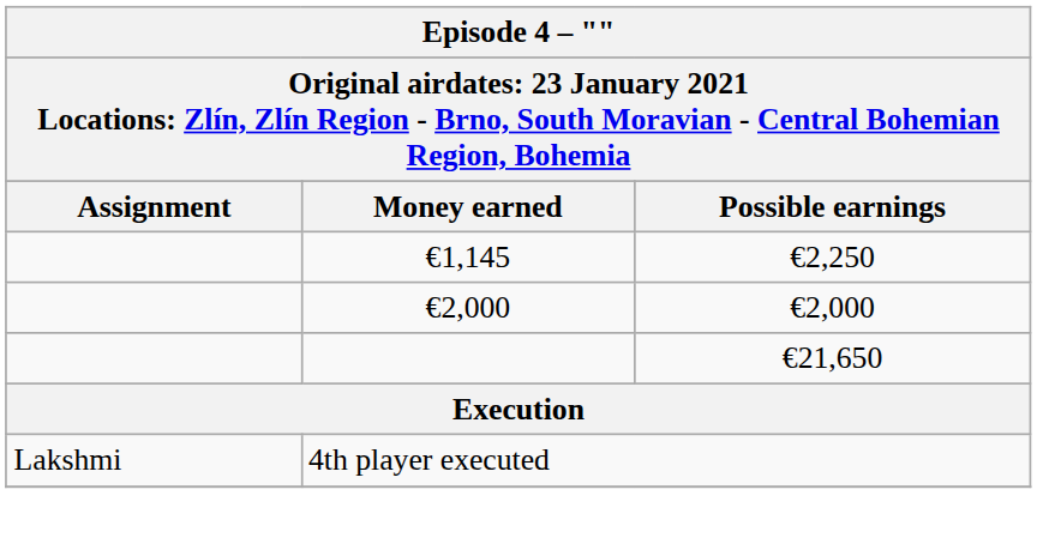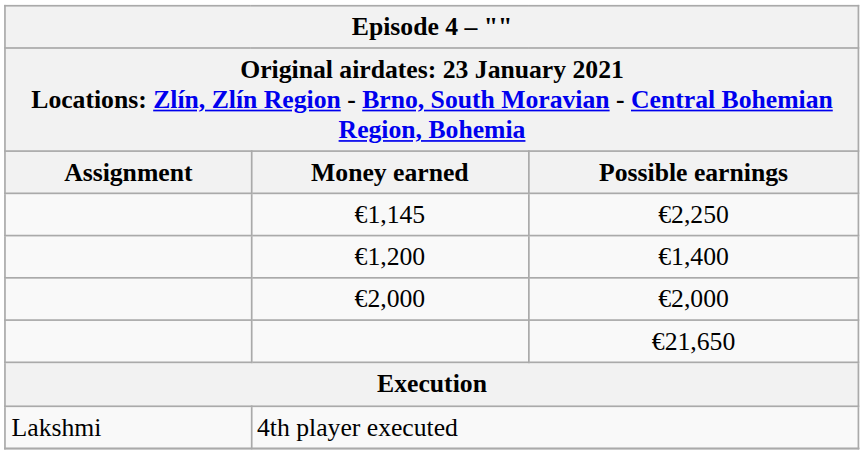 <table class="wikitable" style="font-size: 95%; margin: 10px" align="right" width="40%">
 <tr>
 <th colspan=3>Episode 4 – ""</th>
 </tr>
 <tr>
 <th colspan=3>Original airdates: 23 January 2021<br>Locations: <a href='#'>Zlín, Zlín Region</a> - <a href='#'>Brno, South Moravian</a> - <a href='#'>Central Bohemian Region, Bohemia</a></th>
 </tr>
 <tr>
 <th>Assignment</th>
 <th>Money earned</th>
 <th>Possible earnings</th>
 </tr>
 <tr>
 <td></td>
 <td align="center">€1,145</td>
 <td align="center">€2,250</td>
+</tr>
+<tr>
+<td></td>
+<td align="center">€1,200</td>
+<td align="center">€1,400</td>
 </tr>
 <tr>
 <td></td>
 <td align="center">€2,000</td>
 <td align="center">€2,000</td>
 </tr>
 <tr>
 <td><strong></strong></td>
 <td align="center"><strong></strong></td>
 <td align="center">€21,650</td>
 </tr>
 <tr>
 <th colspan=3>Execution</th>
 </tr>
 <tr>
 <td>Lakshmi</td>
 <td colspan=2>4th player executed</td>
 </tr>
 <tr>
 </tr>
 </table>
